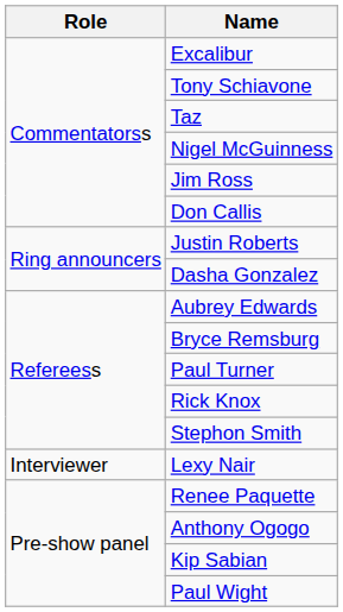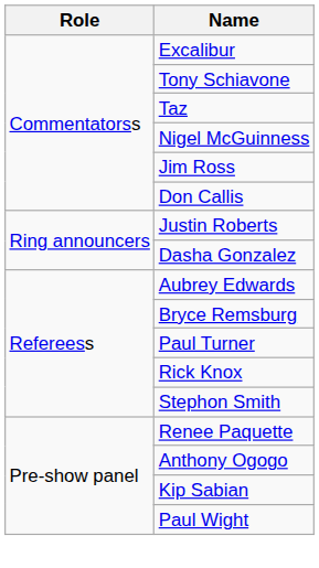 <table class=wikitable style="font-size:90%; margin: 0.5em 0 0.5em 1em; float: right; clear: right;">
 <tr>
 <th>Role</th>
 <th>Name</th>
 </tr>
 <tr>
 <td rowspan=6><a href='#'>Commentators</a>s</td>
 <td><a href='#'>Excalibur</a> </td>
 </tr>
 <tr>
 <td><a href='#'>Tony Schiavone</a> </td>
 </tr>
 <tr>
 <td><a href='#'>Taz</a> </td>
 </tr>
 <tr>
 <td><a href='#'>Nigel McGuinness</a> </td>
 </tr>
 <tr>
 <td><a href='#'>Jim Ross</a> </td>
 </tr>
 <tr>
 <td><a href='#'>Don Callis</a> </td>
 </tr>
 <tr>
 <td rowspan=2><a href='#'>Ring announcers</a></td>
 <td><a href='#'>Justin Roberts</a></td>
 </tr>
 <tr>
 <td><a href='#'>Dasha Gonzalez</a></td>
 </tr>
 <tr>
 <td rowspan=5><a href='#'>Referees</a>s</td>
 <td><a href='#'>Aubrey Edwards</a></td>
 </tr>
 <tr>
 <td><a href='#'>Bryce Remsburg</a></td>
 </tr>
 <tr>
 <td><a href='#'>Paul Turner</a></td>
 </tr>
 <tr>
 <td><a href='#'>Rick Knox</a></td>
 </tr>
 <tr>
 <td><a href='#'>Stephon Smith</a></td>
 </tr>
 <tr>
-<td>Interviewer</td>
-<td><a href='#'>Lexy Nair</a></td>
-</tr>
-<tr>
 <td rowspan=4>Pre-show panel</td>
 <td><a href='#'>Renee Paquette</a></td>
 </tr>
 <tr>
 <td><a href='#'>Anthony Ogogo</a></td>
 </tr>
 <tr>
 <td><a href='#'>Kip Sabian</a></td>
 </tr>
 <tr>
 <td><a href='#'>Paul Wight</a></td>
 </tr>
 </table>
